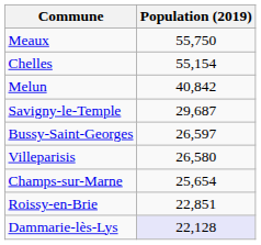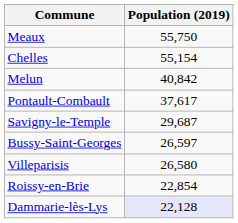 <table class=wikitable>
 <tr>
 <th>Commune</th>
 <th>Population (2019)</th>
 </tr>
 <tr>
 <td><a href='#'>Meaux</a></td>
 <td style="text-align: center;">55,750</td>
 </tr>
 <tr>
 <td><a href='#'>Chelles</a></td>
 <td style="text-align: center;">55,154</td>
 </tr>
 <tr>
 <td><a href='#'>Melun</a></td>
 <td style="text-align: center;">40,842</td>
 </tr>
 <tr>
+<td><a href='#'>Pontault-Combault</a></td>
+<td style="text-align: center;">37,617</td>
+</tr>
+<tr>
 <td><a href='#'>Savigny-le-Temple</a></td>
 <td style="text-align: center;">29,687</td>
 </tr>
 <tr>
 <td><a href='#'>Bussy-Saint-Georges</a></td>
 <td style="text-align: center;">26,597</td>
 </tr>
 <tr>
 <td><a href='#'>Villeparisis</a></td>
 <td style="text-align: center;">26,580</td>
 </tr>
 <tr>
-<td><a href='#'>Champs-sur-Marne</a></td>
-<td style="text-align: center;">25,654</td>
-</tr>
-<tr>
 <td><a href='#'>Roissy-en-Brie</a></td>
-<td style="text-align: center;">22,851</td>
+<td style="text-align: center;">22,854</td>
 </tr>
 <tr>
 <td><a href='#'>Dammarie-lès-Lys</a></td>
 <td style="background: lavender; text-align: center;">22,128</td>
 </tr>
 </table>
